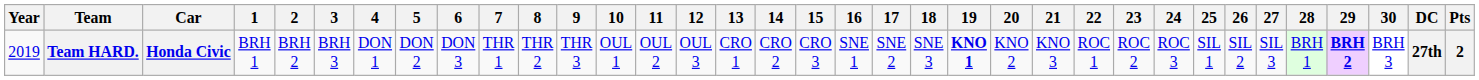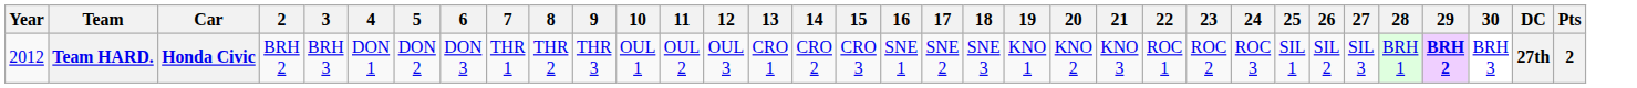 <table class="wikitable" style="text-align:center; font-size:85%">
 <tr>
 <th>Year</th>
 <th>Team</th>
 <th>Car</th>
-<th>1</th>
 <th>2</th>
 <th>3</th>
 <th>4</th>
 <th>5</th>
 <th>6</th>
 <th>7</th>
 <th>8</th>
 <th>9</th>
 <th>10</th>
 <th>11</th>
 <th>12</th>
 <th>13</th>
 <th>14</th>
 <th>15</th>
 <th>16</th>
 <th>17</th>
 <th>18</th>
 <th>19</th>
 <th>20</th>
 <th>21</th>
 <th>22</th>
 <th>23</th>
 <th>24</th>
 <th>25</th>
 <th>26</th>
 <th>27</th>
 <th>28</th>
 <th>29</th>
 <th>30</th>
 <th>DC</th>
 <th>Pts</th>
 </tr>
 <tr>
-<td><a href='#'>2019</a></td>
+<td><a href='#'>2012</a></td>
 <th nowrap><a href='#'>Team HARD.</a></th>
 <th nowrap><a href='#'>Honda Civic</a></th>
-<td style="background:;"><a href='#'>BRH<br>1</a></td>
 <td style="background:;"><a href='#'>BRH<br>2</a></td>
 <td style="background:;"><a href='#'>BRH<br>3</a></td>
 <td style="background:;"><a href='#'>DON<br>1</a></td>
 <td style="background:;"><a href='#'>DON<br>2</a></td>
 <td style="background:;"><a href='#'>DON<br>3</a></td>
 <td style="background:;"><a href='#'>THR<br>1</a></td>
 <td style="background:;"><a href='#'>THR<br>2</a></td>
 <td style="background:;"><a href='#'>THR<br>3</a></td>
 <td style="background:;"><a href='#'>OUL<br>1</a></td>
 <td style="background:;"><a href='#'>OUL<br>2</a></td>
 <td style="background:;"><a href='#'>OUL<br>3</a></td>
 <td style="background:;"><a href='#'>CRO<br>1</a></td>
 <td style="background:;"><a href='#'>CRO<br>2</a></td>
 <td style="background:;"><a href='#'>CRO<br>3</a></td>
 <td style="background:;"><a href='#'>SNE<br>1</a></td>
 <td style="background:;"><a href='#'>SNE<br>2</a></td>
 <td style="background:;"><a href='#'>SNE<br>3</a></td>
-<td style="background:;"><strong><a href='#'>KNO<br>1</a></strong></td>
+<td style="background:;"><a href='#'>KNO<br>1</a></td>
 <td style="background:;"><a href='#'>KNO<br>2</a></td>
 <td style="background:;"><a href='#'>KNO<br>3</a></td>
 <td style="background:;"><a href='#'>ROC<br>1</a></td>
 <td style="background:;"><a href='#'>ROC<br>2</a></td>
 <td style="background:;"><a href='#'>ROC<br>3</a></td>
 <td style="background:;"><a href='#'>SIL<br>1</a></td>
 <td style="background:;"><a href='#'>SIL<br>2</a></td>
 <td style="background:;"><a href='#'>SIL<br>3</a></td>
 <td style="background:#DFFFDF;"><a href='#'>BRH<br>1</a><br></td>
 <td style="background:#EFCFFF;"><strong><a href='#'>BRH<br>2</a><br></strong></td>
 <td style="background:#ffffff;"><a href='#'>BRH<br>3</a><br></td>
 <th>27th</th>
 <th>2</th>
 </tr>
 </table>
